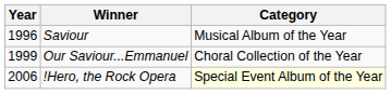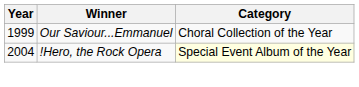 <table class="wikitable">
 <tr>
 <th>Year</th>
 <th>Winner</th>
 <th>Category</th>
 </tr>
 <tr>
-<td>1996</td>
-<td><em>Saviour</em></td>
-<td>Musical Album of the Year</td>
-</tr>
-<tr>
 <td>1999</td>
 <td><em>Our Saviour...Emmanuel</em></td>
 <td>Choral Collection of the Year</td>
 </tr>
 <tr>
-<td>2006</td>
+<td>2004</td>
 <td><em>!Hero, the Rock Opera</td>
 <td style="background: lightyellow;">Special Event Album of the Year</td>
 </tr>
 </table>
